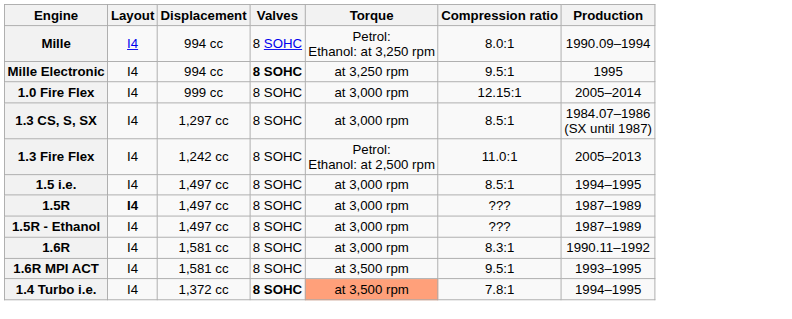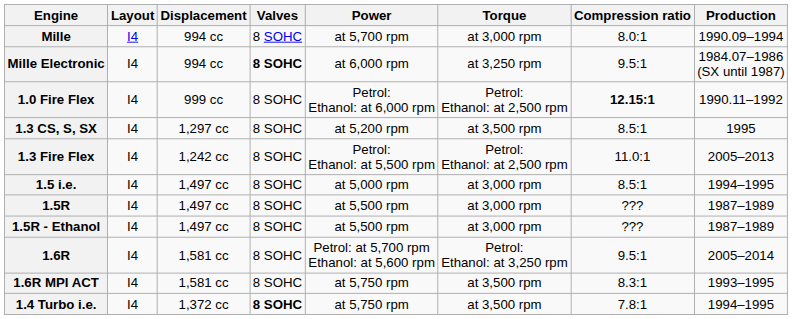 <table class="wikitable" style="text-align:center; font-size:90%;">
 <tr style="text-align:center; background:#dcdcdc; vertical-align:middle;">
 <th>Engine</th>
 <th>Layout</th>
 <th>Displacement</th>
 <th>Valves</th>
+<th>Power</th>
 <th>Torque</th>
 <th>Compression ratio</th>
 <th>Production</th>
 </tr>
 <tr>
 <th>Mille</th>
 <td><a href='#'>I4</a></td>
 <td>994 cc</td>
 <td>8 <a href='#'>SOHC</a></td>
-<td>Petrol: <br>Ethanol:  at 3,250 rpm</td>
+<td> at 5,700 rpm</td>
+<td> at 3,000 rpm</td>
 <td>8.0:1</td>
 <td>1990.09–1994</td>
 </tr>
 <tr>
 <th>Mille Electronic</th>
 <td>I4</td>
 <td>994 cc</td>
 <td><strong>8 SOHC</strong></td>
+<td> at 6,000 rpm</td>
 <td> at 3,250 rpm</td>
 <td>9.5:1</td>
-<td>1995</td>
+<td>1984.07–1986<br>(SX until 1987)</td>
 </tr>
 <tr>
 <th>1.0 Fire Flex</th>
 <td>I4</td>
 <td>999 cc</td>
 <td>8 SOHC</td>
-<td> at 3,000 rpm</td>
-<td>12.15:1</td>
-<td>2005–2014</td>
+<td>Petrol: <br>Ethanol:  at 6,000 rpm</td>
+<td>Petrol: <br>Ethanol:  at 2,500 rpm</td>
+<td><strong>12.15:1</strong></td>
+<td>1990.11–1992</td>
 </tr>
 <tr>
 <th>1.3 CS, S, SX</th>
 <td>I4</td>
 <td>1,297 cc</td>
 <td>8 SOHC</td>
-<td> at 3,000 rpm</td>
+<td> at 5,200 rpm</td>
+<td> at 3,500 rpm</td>
 <td>8.5:1</td>
-<td>1984.07–1986<br>(SX until 1987)</td>
+<td>1995</td>
 </tr>
 <tr>
 <th>1.3 Fire Flex</th>
 <td>I4</td>
 <td>1,242 cc</td>
 <td>8 SOHC</td>
+<td>Petrol: <br>Ethanol:  at 5,500 rpm</td>
 <td>Petrol: <br>Ethanol:  at 2,500 rpm</td>
 <td>11.0:1</td>
 <td>2005–2013</td>
 </tr>
 <tr>
 <th>1.5 i.e.</th>
 <td>I4</td>
 <td>1,497 cc</td>
 <td>8 SOHC</td>
+<td> at 5,000 rpm</td>
 <td> at 3,000 rpm</td>
 <td>8.5:1</td>
 <td>1994–1995</td>
 </tr>
 <tr>
 <th>1.5R</th>
-<td><strong>I4</strong></td>
+<td>I4</td>
 <td>1,497 cc</td>
 <td>8 SOHC</td>
+<td> at 5,500 rpm</td>
 <td> at 3,000 rpm</td>
 <td>???</td>
 <td>1987–1989</td>
 </tr>
 <tr>
 <th>1.5R - Ethanol</th>
 <td>I4</td>
 <td>1,497 cc</td>
 <td>8 SOHC</td>
+<td> at 5,500 rpm</td>
 <td> at 3,000 rpm</td>
 <td>???</td>
 <td>1987–1989</td>
 </tr>
 <tr>
 <th>1.6R</th>
 <td>I4</td>
 <td>1,581 cc</td>
 <td>8 SOHC</td>
-<td> at 3,000 rpm</td>
-<td>8.3:1</td>
-<td>1990.11–1992</td>
+<td>Petrol:  at 5,700 rpm<br>Ethanol:  at 5,600 rpm</td>
+<td>Petrol: <br>Ethanol:  at 3,250 rpm</td>
+<td>9.5:1</td>
+<td>2005–2014</td>
 </tr>
 <tr>
 <th>1.6R MPI ACT</th>
 <td>I4</td>
 <td>1,581 cc</td>
 <td>8 SOHC</td>
+<td> at 5,750 rpm</td>
 <td> at 3,500 rpm</td>
-<td>9.5:1</td>
+<td>8.3:1</td>
 <td>1993–1995</td>
 </tr>
 <tr>
 <th>1.4 Turbo i.e.</th>
 <td>I4</td>
 <td>1,372 cc</td>
 <td><strong>8 SOHC</strong></td>
-<td style="background: lightsalmon;"> at 3,500 rpm</td>
+<td> at 5,750 rpm</td>
+<td> at 3,500 rpm</td>
 <td>7.8:1</td>
 <td>1994–1995</td>
 </tr>
 </table>
